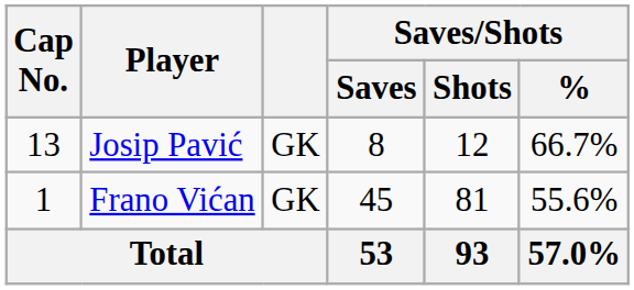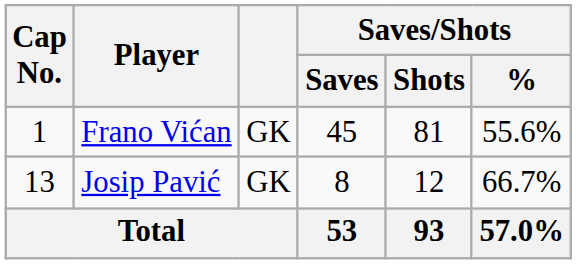 <table class="wikitable sortable" style="text-align: center; font-size: 85%; margin-left: 1em;">
 <tr>
 <th rowspan="2">Cap<br>No.</th>
 <th rowspan="2">Player</th>
 <th rowspan="2"></th>
 <th colspan="3">Saves/Shots</th>
 </tr>
 <tr>
 <th>Saves</th>
 <th>Shots</th>
 <th>%</th>
 </tr>
 <tr>
+<td>1</td>
+<td style="text-align: left;" data-sort-value="Vićan, Frano"><a href='#'>Frano Vićan</a></td>
+<td>GK</td>
+<td>45</td>
+<td>81</td>
+<td>55.6%</td>
+</tr>
+<tr>
 <td>13</td>
 <td style="text-align: left;" data-sort-value="Pavić, Josip"><a href='#'>Josip Pavić</a></td>
 <td>GK</td>
 <td>8</td>
 <td>12</td>
 <td>66.7%</td>
 </tr>
 <tr>
-<td>1</td>
-<td style="text-align: left;" data-sort-value="Vićan, Frano"><a href='#'>Frano Vićan</a></td>
-<td>GK</td>
-<td>45</td>
-<td>81</td>
-<td>55.6%</td>
-</tr>
-<tr>
 <th colspan="3">Total</th>
 <th>53</th>
 <th>93</th>
 <th>57.0%</th>
 </tr>
 </table>
